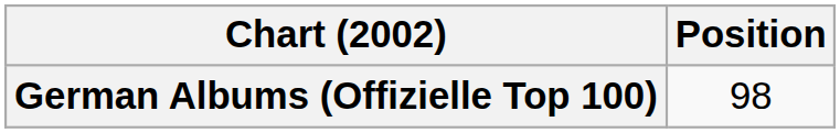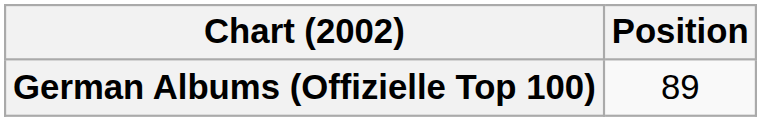 <table class="wikitable plainrowheaders" style="text-align:center">
 <tr>
 <th scope="col">Chart (2002)</th>
 <th scope="col">Position</th>
 </tr>
 <tr>
 <th scope="row">German Albums (Offizielle Top 100)</th>
-<td>98</td>
+<td>89</td>
 </tr>
 </table>
